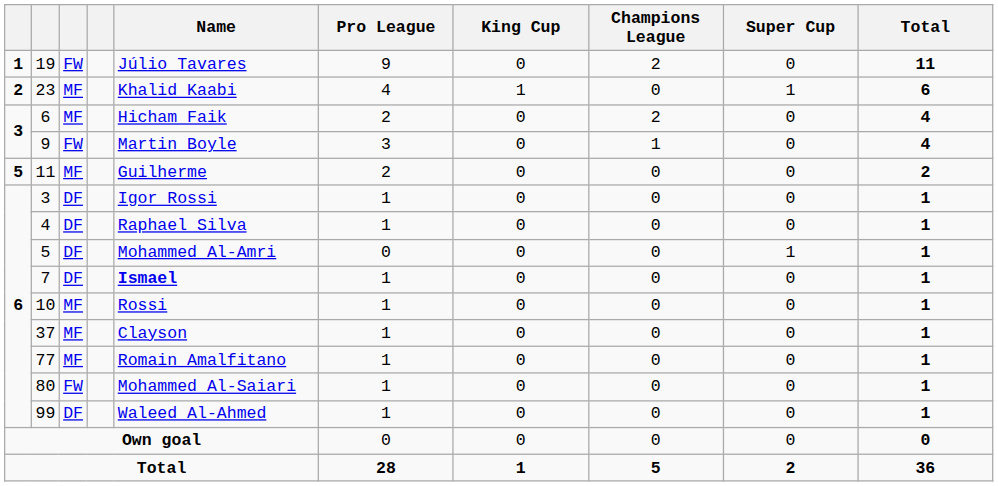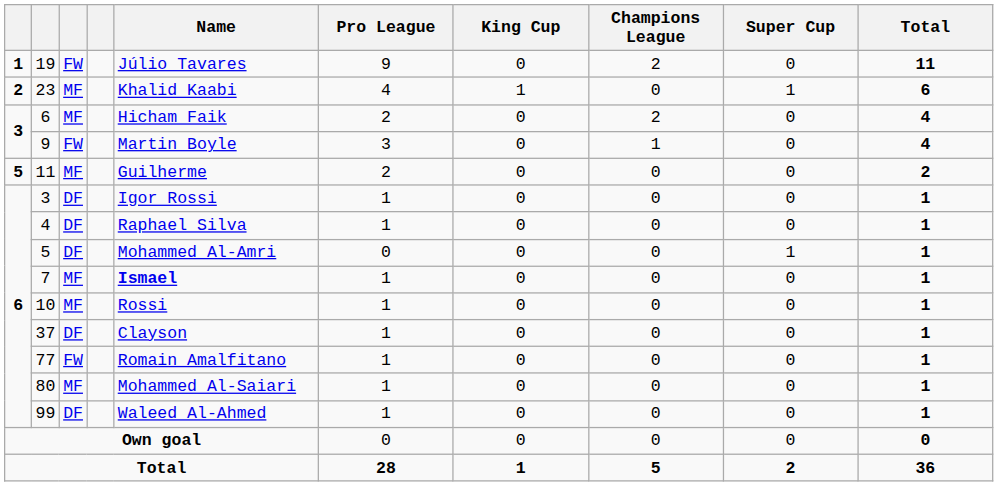 <table class="wikitable" style="text-align:center">
 <tr>
 <th width=15></th>
 <th width=15></th>
 <th width=15></th>
 <th width=15></th>
 <th width=155>Name</th>
 <th width=100>Pro League</th>
 <th width=100>King Cup</th>
 <th width=100>Champions League</th>
 <th width=100>Super Cup</th>
 <th width=100>Total</th>
 </tr>
 <tr>
 <td><strong>1</strong></td>
 <td>19</td>
 <td><a href='#'>FW</a></td>
 <td></td>
 <td align=left><a href='#'>Júlio Tavares</a></td>
 <td>9</td>
 <td>0</td>
 <td>2</td>
 <td>0</td>
 <td><strong>11</strong></td>
 </tr>
 <tr>
 <td><strong>2</strong></td>
 <td>23</td>
 <td><a href='#'>MF</a></td>
 <td></td>
 <td align=left><a href='#'>Khalid Kaabi</a></td>
 <td>4</td>
 <td>1</td>
 <td>0</td>
 <td>1</td>
 <td><strong>6</strong></td>
 </tr>
 <tr>
 <td rowspan=2><strong>3</strong></td>
 <td>6</td>
 <td><a href='#'>MF</a></td>
 <td></td>
 <td align=left><a href='#'>Hicham Faik</a></td>
 <td>2</td>
 <td>0</td>
 <td>2</td>
 <td>0</td>
 <td><strong>4</strong></td>
 </tr>
 <tr>
 <td>9</td>
 <td><a href='#'>FW</a></td>
 <td></td>
 <td align=left><a href='#'>Martin Boyle</a></td>
 <td>3</td>
 <td>0</td>
 <td>1</td>
 <td>0</td>
 <td><strong>4</strong></td>
 </tr>
 <tr>
 <td><strong>5</strong></td>
 <td>11</td>
 <td><a href='#'>MF</a></td>
 <td></td>
 <td align=left><a href='#'>Guilherme</a></td>
 <td>2</td>
 <td>0</td>
 <td>0</td>
 <td>0</td>
 <td><strong>2</strong></td>
 </tr>
 <tr>
 <td rowspan=9><strong>6</strong></td>
 <td>3</td>
 <td><a href='#'>DF</a></td>
 <td></td>
 <td align=left><a href='#'>Igor Rossi</a></td>
 <td>1</td>
 <td>0</td>
 <td>0</td>
 <td>0</td>
 <td><strong>1</strong></td>
 </tr>
 <tr>
 <td>4</td>
 <td><a href='#'>DF</a></td>
 <td></td>
 <td align=left><a href='#'>Raphael Silva</a></td>
 <td>1</td>
 <td>0</td>
 <td>0</td>
 <td>0</td>
 <td><strong>1</strong></td>
 </tr>
 <tr>
 <td>5</td>
 <td><a href='#'>DF</a></td>
 <td></td>
 <td align=left><a href='#'>Mohammed Al-Amri</a></td>
 <td>0</td>
 <td>0</td>
 <td>0</td>
 <td>1</td>
 <td><strong>1</strong></td>
 </tr>
 <tr>
 <td>7</td>
-<td><a href='#'>DF</a></td>
+<td><a href='#'>MF</a></td>
 <td></td>
 <td align=left><strong><a href='#'>Ismael</a></strong></td>
 <td>1</td>
 <td>0</td>
 <td>0</td>
 <td>0</td>
 <td><strong>1</strong></td>
 </tr>
 <tr>
 <td>10</td>
 <td><a href='#'>MF</a></td>
 <td></td>
 <td align=left><a href='#'>Rossi</a></td>
 <td>1</td>
 <td>0</td>
 <td>0</td>
 <td>0</td>
 <td><strong>1</strong></td>
 </tr>
 <tr>
 <td>37</td>
-<td><a href='#'>MF</a></td>
+<td><a href='#'>DF</a></td>
 <td></td>
 <td align=left><a href='#'>Clayson</a></td>
 <td>1</td>
 <td>0</td>
 <td>0</td>
 <td>0</td>
 <td><strong>1</strong></td>
 </tr>
 <tr>
 <td>77</td>
-<td><a href='#'>MF</a></td>
+<td><a href='#'>FW</a></td>
 <td></td>
 <td align=left><a href='#'>Romain Amalfitano</a></td>
 <td>1</td>
 <td>0</td>
 <td>0</td>
 <td>0</td>
 <td><strong>1</strong></td>
 </tr>
 <tr>
 <td>80</td>
-<td><a href='#'>FW</a></td>
+<td><a href='#'>MF</a></td>
 <td></td>
 <td align=left><a href='#'>Mohammed Al-Saiari</a></td>
 <td>1</td>
 <td>0</td>
 <td>0</td>
 <td>0</td>
 <td><strong>1</strong></td>
 </tr>
 <tr>
 <td>99</td>
 <td><a href='#'>DF</a></td>
 <td></td>
 <td align=left><a href='#'>Waleed Al-Ahmed</a></td>
 <td>1</td>
 <td>0</td>
 <td>0</td>
 <td>0</td>
 <td><strong>1</strong></td>
 </tr>
 <tr>
 <td colspan=5><strong>Own goal</strong></td>
 <td>0</td>
 <td>0</td>
 <td>0</td>
 <td>0</td>
 <td><strong>0</strong></td>
 </tr>
 <tr>
 <td colspan=5><strong>Total</strong></td>
 <td><strong>28</strong></td>
 <td><strong>1</strong></td>
 <td><strong>5</strong></td>
 <td><strong>2</strong></td>
 <td><strong>36</strong></td>
 </tr>
 </table>
